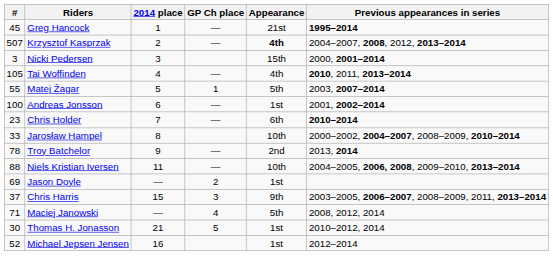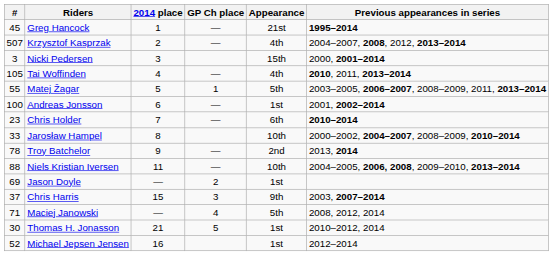 <table class="wikitable" style="text-align: center; font-size: 95%">
 <tr>
 <th>#</th>
 <th>Riders</th>
 <th><a href='#'>2014</a> place</th>
 <th>GP Ch place</th>
 <th>Appearance</th>
 <th>Previous appearances in series</th>
 </tr>
 <tr>
 <td>45</td>
 <td align=left> <a href='#'>Greg Hancock</a></td>
 <td>1</td>
 <td>—</td>
 <td>21st</td>
 <td align=left><strong>1995–2014</strong></td>
 </tr>
 <tr>
 <td>507</td>
 <td align=left> <a href='#'>Krzysztof Kasprzak</a></td>
 <td>2</td>
 <td>—</td>
-<td><strong>4th</strong></td>
+<td>4th</td>
 <td align=left>2004–2007, <strong>2008</strong>, 2012, <strong>2013–2014</strong></td>
 </tr>
 <tr>
 <td>3</td>
 <td align=left> <a href='#'>Nicki Pedersen</a></td>
 <td>3</td>
 <td></td>
 <td>15th</td>
 <td align=left>2000, <strong>2001–2014</strong></td>
 </tr>
 <tr>
 <td>105</td>
 <td align=left> <a href='#'>Tai Woffinden</a></td>
 <td>4</td>
 <td>—</td>
 <td>4th</td>
 <td align=left><strong>2010</strong>, 2011, <strong>2013–2014</strong></td>
 </tr>
 <tr>
 <td>55</td>
 <td align=left> <a href='#'>Matej Žagar</a></td>
 <td>5</td>
 <td>1</td>
 <td>5th</td>
-<td align=left>2003, <strong>2007–2014</strong></td>
+<td align=left>2003–2005, <strong>2006–2007</strong>, 2008–2009, 2011, <strong>2013–2014</strong></td>
 </tr>
 <tr>
 <td>100</td>
 <td align=left> <a href='#'>Andreas Jonsson</a></td>
 <td>6</td>
 <td>—</td>
 <td>1st</td>
 <td align=left>2001, <strong>2002–2014</strong></td>
 </tr>
 <tr>
 <td>23</td>
 <td align=left> <a href='#'>Chris Holder</a></td>
 <td>7</td>
 <td>—</td>
 <td>6th</td>
 <td align=left><strong>2010–2014</strong></td>
 </tr>
 <tr>
 <td>33</td>
 <td align=left> <a href='#'>Jarosław Hampel</a></td>
 <td>8</td>
 <td></td>
 <td>10th</td>
 <td align=left>2000–2002, <strong>2004–2007</strong>, 2008–2009, <strong>2010–2014</strong></td>
 </tr>
 <tr>
 <td>78</td>
 <td align=left> <a href='#'>Troy Batchelor</a></td>
 <td>9</td>
 <td>—</td>
 <td>2nd</td>
 <td align=left>2013, <strong>2014</strong></td>
 </tr>
 <tr>
 <td>88</td>
 <td align=left> <a href='#'>Niels Kristian Iversen</a></td>
 <td>11</td>
 <td>—</td>
 <td>10th</td>
 <td align=left>2004–2005, <strong>2006, 2008</strong>, 2009–2010, <strong>2013–2014</strong></td>
 </tr>
 <tr>
 <td>69</td>
 <td align=left> <a href='#'>Jason Doyle</a></td>
 <td>—</td>
 <td>2</td>
 <td>1st</td>
 <td align=left></td>
 </tr>
 <tr>
 <td>37</td>
 <td align=left> <a href='#'>Chris Harris</a></td>
 <td>15</td>
 <td>3</td>
 <td>9th</td>
-<td align=left>2003–2005, <strong>2006–2007</strong>, 2008–2009, 2011, <strong>2013–2014</strong></td>
+<td align=left>2003, <strong>2007–2014</strong></td>
 </tr>
 <tr>
 <td>71</td>
 <td align=left> <a href='#'>Maciej Janowski</a></td>
 <td>—</td>
 <td>4</td>
 <td>5th</td>
 <td align=left>2008, 2012, 2014</td>
 </tr>
 <tr>
 <td>30</td>
 <td align=left> <a href='#'>Thomas H. Jonasson</a></td>
 <td>21</td>
 <td>5</td>
 <td>1st</td>
 <td align=left>2010–2012, 2014</td>
 </tr>
 <tr>
 <td>52</td>
 <td align=left> <a href='#'>Michael Jepsen Jensen</a></td>
 <td>16</td>
 <td></td>
 <td>1st</td>
 <td align=left>2012–2014</td>
 </tr>
 </table>
